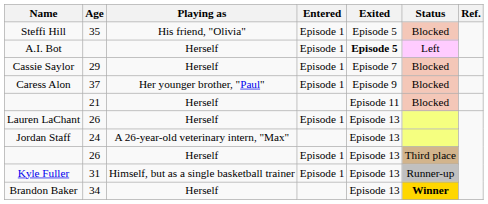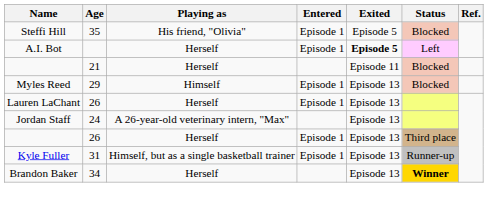 <table class="wikitable" style="text-align:center;">
 <tr>
 <th>Name</th>
 <th>Age</th>
 <th>Playing as</th>
 <th>Entered</th>
 <th>Exited</th>
 <th>Status</th>
 <th>Ref.</th>
 </tr>
 <tr>
 <td>Steffi Hill</td>
 <td>35</td>
 <td>His friend, "Olivia"</td>
 <td>Episode 1</td>
 <td nowrap>Episode 5</td>
 <td style="background:#f4c7b8;">Blocked</td>
 <td rowspan="2"></td>
 </tr>
 <tr>
 <td>A.I. Bot</td>
 <td></td>
 <td>Herself</td>
 <td>Episode 1</td>
 <td><strong>Episode 5</strong></td>
 <td style="background:#fcf;">Left</td>
 </tr>
 <tr>
-<td>Cassie Saylor</td>
-<td>29</td>
-<td>Herself</td>
-<td>Episode 1</td>
-<td>Episode 7</td>
-<td style="background:#f4c7b8;">Blocked</td>
-<td></td>
-</tr>
-<tr>
-<td>Caress Alon</td>
-<td>37</td>
-<td>Her younger brother, "<a href='#'>Paul</a>"</td>
-<td>Episode 1</td>
-<td>Episode 9</td>
-<td style= "background:#f4c7b8;">Blocked</td>
-<td></td>
-</tr>
-<tr>
 <td></td>
 <td>21</td>
 <td>Herself</td>
 <td></td>
 <td>Episode 11</td>
 <td style= "background:#f4c7b8;">Blocked</td>
+<td></td>
+</tr>
+<tr>
+<td>Myles Reed</td>
+<td>29</td>
+<td>Himself</td>
+<td>Episode 1</td>
+<td>Episode 13</td>
+<td style="background:#f4c7b8;">Blocked</td>
 <td></td>
 </tr>
 <tr>
 <td>Lauren LaChant</td>
 <td>26</td>
 <td>Herself</td>
 <td>Episode 1</td>
 <td nowrap>Episode 13</td>
 <td style="background:#F5FF80;"></td>
 <td rowspan="5"></td>
 </tr>
 <tr>
 <td>Jordan Staff</td>
 <td>24</td>
 <td>A 26-year-old veterinary intern, "Max"</td>
 <td></td>
 <td>Episode 13</td>
 <td style="background:#F5FF80;"></td>
 </tr>
 <tr>
 <td></td>
 <td>26</td>
 <td>Herself</td>
 <td>Episode 1</td>
 <td>Episode 13</td>
 <td style="background:tan;">Third place</td>
 </tr>
 <tr>
 <td><a href='#'>Kyle Fuller</a></td>
 <td>31</td>
 <td>Himself, but as a single basketball trainer</td>
 <td>Episode 1</td>
 <td>Episode 13</td>
 <td style="background:silver;">Runner-up</td>
 </tr>
 <tr>
 <td>Brandon Baker</td>
 <td>34</td>
 <td>Herself</td>
 <td></td>
 <td>Episode 13</td>
 <td bgcolor="gold"><strong>Winner</strong></td>
 </tr>
 </table>
